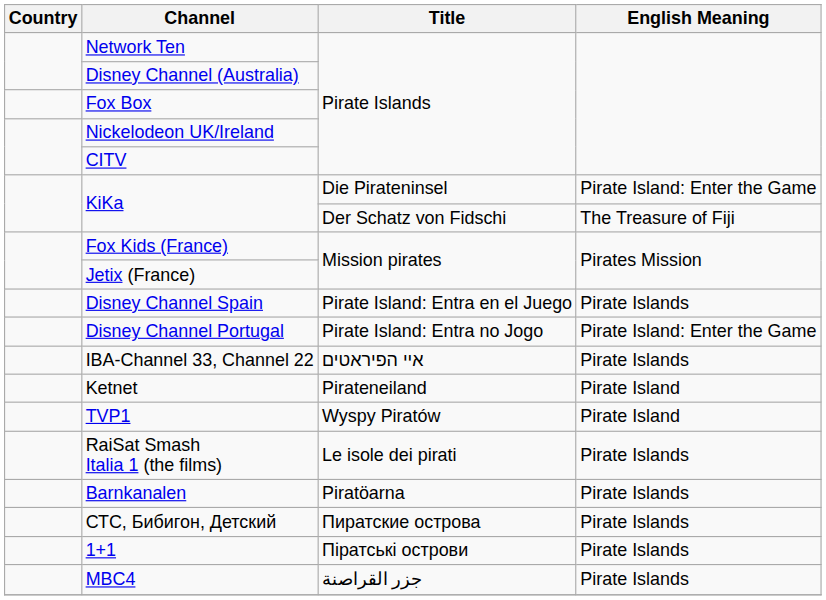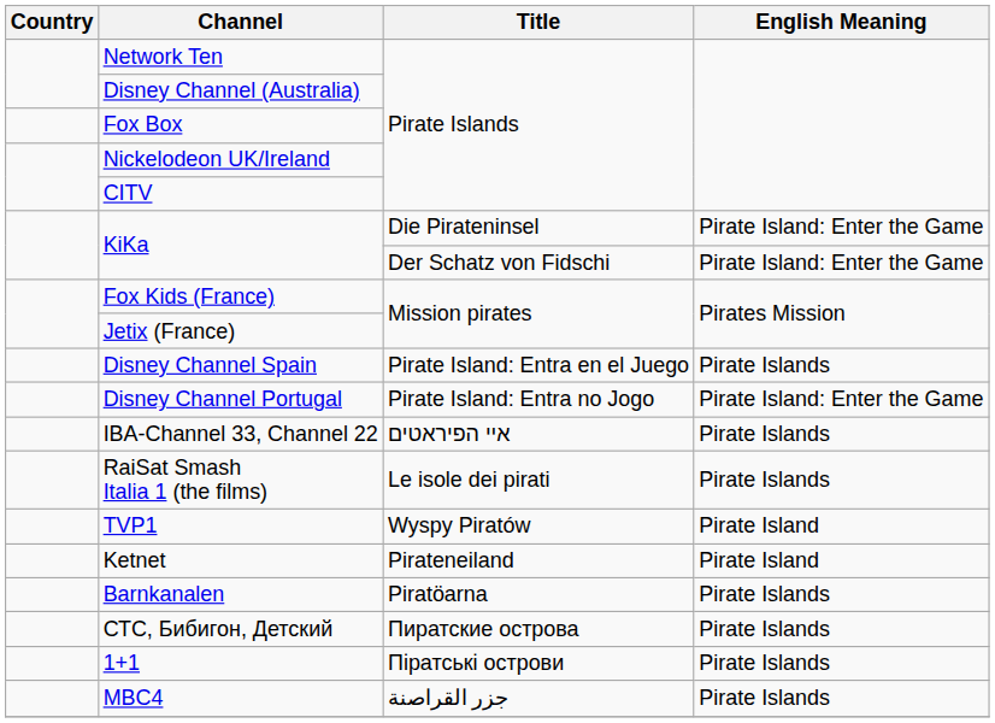 <table class="wikitable">
 <tr>
 <th>Country</th>
 <th>Channel</th>
 <th>Title</th>
 <th>English Meaning</th>
 </tr>
 <tr>
 <td rowspan="2"></td>
 <td><a href='#'>Network Ten</a></td>
 <td rowspan="5">Pirate Islands</td>
 </tr>
 <tr>
 <td><a href='#'>Disney Channel (Australia)</a></td>
 </tr>
 <tr>
 <td></td>
 <td><a href='#'>Fox Box</a></td>
 </tr>
 <tr>
 <td rowspan="2"></td>
 <td><a href='#'>Nickelodeon UK/Ireland</a></td>
 </tr>
 <tr>
 <td><a href='#'>CITV</a></td>
 </tr>
 <tr>
 <td rowspan="2"></td>
 <td rowspan="2"><a href='#'>KiKa</a></td>
 <td>Die Pirateninsel</td>
 <td>Pirate Island: Enter the Game</td>
 </tr>
 <tr>
 <td>Der Schatz von Fidschi</td>
-<td>The Treasure of Fiji</td>
+<td>Pirate Island: Enter the Game</td>
 </tr>
 <tr>
 <td rowspan="2"></td>
 <td><a href='#'>Fox Kids (France)</a></td>
 <td rowspan="2">Mission pirates</td>
 <td rowspan="2">Pirates Mission</td>
 </tr>
 <tr>
 <td><a href='#'>Jetix</a> (France)</td>
 </tr>
 <tr>
 <td></td>
 <td><a href='#'>Disney Channel Spain</a></td>
 <td>Pirate Island: Entra en el Juego</td>
 <td>Pirate Islands</td>
 </tr>
 <tr>
 <td></td>
 <td><a href='#'>Disney Channel Portugal</a></td>
 <td>Pirate Island: Entra no Jogo</td>
 <td>Pirate Island: Enter the Game</td>
 </tr>
 <tr>
 <td></td>
 <td>IBA-Channel 33, Channel 22</td>
 <td>איי הפיראטים</td>
 <td>Pirate Islands</td>
 </tr>
 <tr>
 <td></td>
-<td>Ketnet</td>
-<td>Pirateneiland</td>
-<td>Pirate Island</td>
+<td>RaiSat Smash<br><a href='#'>Italia 1</a> (the films)</td>
+<td>Le isole dei pirati</td>
+<td>Pirate Islands</td>
 </tr>
 <tr>
 <td></td>
 <td><a href='#'>TVP1</a></td>
 <td>Wyspy Piratów</td>
 <td>Pirate Island</td>
 </tr>
 <tr>
 <td></td>
-<td>RaiSat Smash<br><a href='#'>Italia 1</a> (the films)</td>
-<td>Le isole dei pirati</td>
-<td>Pirate Islands</td>
+<td>Ketnet</td>
+<td>Pirateneiland</td>
+<td>Pirate Island</td>
 </tr>
 <tr>
 <td></td>
 <td><a href='#'>Barnkanalen</a></td>
 <td>Piratöarna</td>
 <td>Pirate Islands</td>
 </tr>
 <tr>
 <td></td>
 <td>СТС, Бибигон, Детский</td>
 <td>Пиратские острова</td>
 <td>Pirate Islands</td>
 </tr>
 <tr>
 <td></td>
 <td><a href='#'>1+1</a></td>
 <td>Піратські острови</td>
 <td>Pirate Islands</td>
 </tr>
 <tr>
 <td></td>
 <td><a href='#'>MBC4</a></td>
 <td>جزر القراصنة</td>
 <td>Pirate Islands</td>
 </tr>
 <tr>
 </tr>
 </table>
